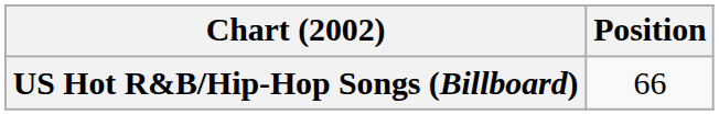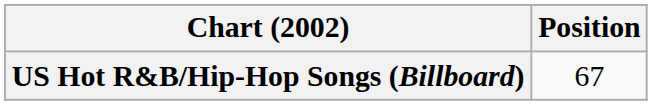 <table class="wikitable plainrowheaders" style="text-align:center">
 <tr>
 <th scope="col">Chart (2002)</th>
 <th scope="col">Position</th>
 </tr>
 <tr>
 <th scope="row">US Hot R&B/Hip-Hop Songs (<em>Billboard</em>)</th>
-<td>66</td>
+<td>67</td>
 </tr>
 </table>
